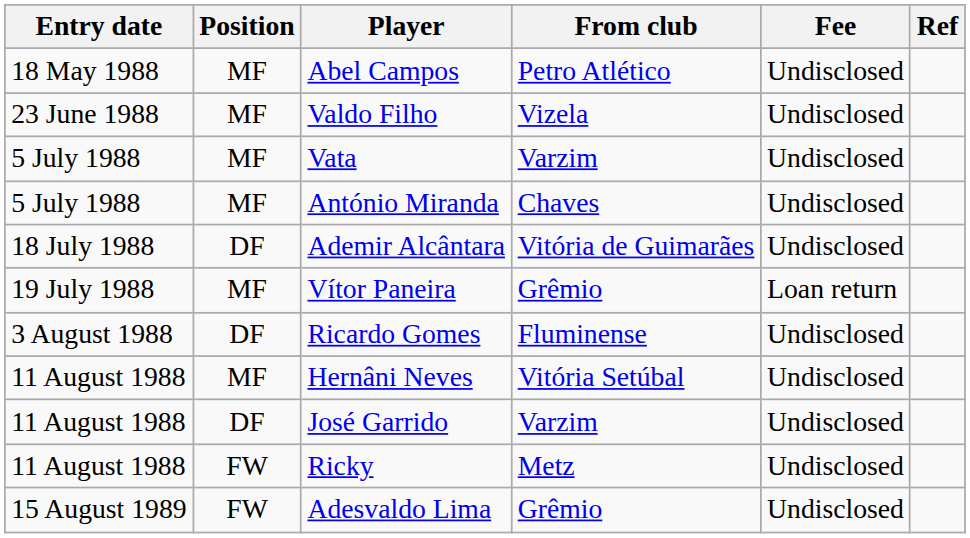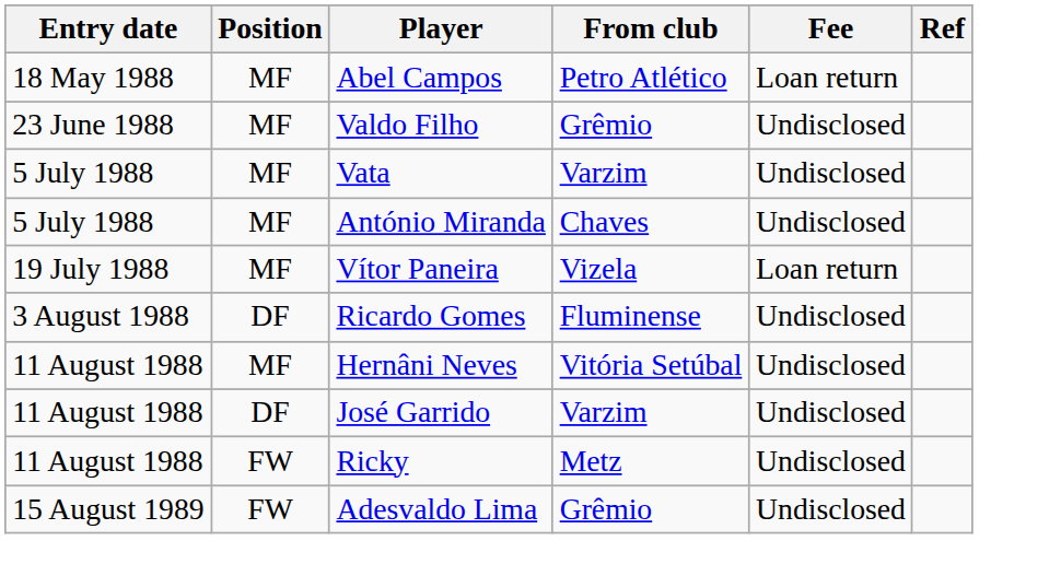 <table class="wikitable">
 <tr>
 <th>Entry date</th>
 <th>Position</th>
 <th>Player</th>
 <th>From club</th>
 <th>Fee</th>
 <th>Ref</th>
 </tr>
 <tr>
 <td>18 May 1988</td>
 <td style="text-align:center;">MF</td>
 <td style="text-align:left;"><a href='#'>Abel Campos</a></td>
 <td style="text-align:left;"><a href='#'>Petro Atlético</a></td>
-<td>Undisclosed</td>
+<td>Loan return</td>
 <td></td>
 </tr>
 <tr>
 <td>23 June 1988</td>
 <td style="text-align:center;">MF</td>
 <td style="text-align:left;"><a href='#'>Valdo Filho</a></td>
-<td style="text-align:left;"><a href='#'>Vizela</a></td>
+<td style="text-align:left;"><a href='#'>Grêmio</a></td>
 <td>Undisclosed</td>
 <td></td>
 </tr>
 <tr>
 <td>5 July 1988</td>
 <td style="text-align:center;">MF</td>
 <td style="text-align:left;"><a href='#'>Vata</a></td>
 <td style="text-align:left;"><a href='#'>Varzim</a></td>
 <td>Undisclosed</td>
 <td></td>
 </tr>
 <tr>
 <td>5 July 1988</td>
 <td style="text-align:center;">MF</td>
 <td style="text-align:left;"><a href='#'>António Miranda</a></td>
 <td style="text-align:left;"><a href='#'>Chaves</a></td>
 <td>Undisclosed</td>
 <td></td>
 </tr>
 <tr>
-<td>18 July 1988</td>
-<td style="text-align:center;">DF</td>
-<td style="text-align:left;"><a href='#'>Ademir Alcântara</a></td>
-<td style="text-align:left;"><a href='#'>Vitória de Guimarães</a></td>
-<td>Undisclosed</td>
-<td></td>
-</tr>
-<tr>
 <td>19 July 1988</td>
 <td style="text-align:center;">MF</td>
 <td style="text-align:left;"><a href='#'>Vítor Paneira</a></td>
-<td style="text-align:left;"><a href='#'>Grêmio</a></td>
+<td style="text-align:left;"><a href='#'>Vizela</a></td>
 <td>Loan return</td>
 <td></td>
 </tr>
 <tr>
 <td>3 August 1988</td>
 <td style="text-align:center;">DF</td>
 <td style="text-align:left;"><a href='#'>Ricardo Gomes</a></td>
 <td style="text-align:left;"><a href='#'>Fluminense</a></td>
 <td>Undisclosed</td>
 <td></td>
 </tr>
 <tr>
 <td>11 August 1988</td>
 <td style="text-align:center;">MF</td>
 <td style="text-align:left;"><a href='#'>Hernâni Neves</a></td>
 <td style="text-align:left;"><a href='#'>Vitória Setúbal</a></td>
 <td>Undisclosed</td>
 <td></td>
 </tr>
 <tr>
 <td>11 August 1988</td>
 <td style="text-align:center;">DF</td>
 <td style="text-align:left;"><a href='#'>José Garrido</a></td>
 <td style="text-align:left;"><a href='#'>Varzim</a></td>
 <td>Undisclosed</td>
 <td></td>
 </tr>
 <tr>
 <td>11 August 1988</td>
 <td style="text-align:center;">FW</td>
 <td style="text-align:left;"><a href='#'>Ricky</a></td>
 <td style="text-align:left;"><a href='#'>Metz</a></td>
 <td>Undisclosed</td>
 <td></td>
 </tr>
 <tr>
 <td>15 August 1989</td>
 <td style="text-align:center;">FW</td>
 <td style="text-align:left;"><a href='#'>Adesvaldo Lima</a></td>
 <td style="text-align:left;"><a href='#'>Grêmio</a></td>
 <td>Undisclosed</td>
 <td></td>
 </tr>
 </table>
